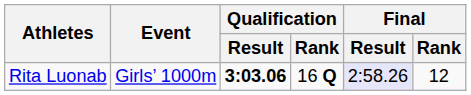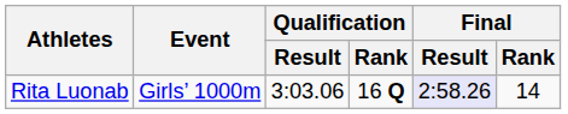 <table class="wikitable" border="1" style="font-size:90%">
 <tr>
 <th rowspan=2>Athletes</th>
 <th rowspan=2>Event</th>
 <th colspan=2>Qualification</th>
 <th colspan=2>Final</th>
 </tr>
 <tr>
 <th>Result</th>
 <th>Rank</th>
 <th>Result</th>
 <th>Rank</th>
 </tr>
 <tr>
 <td><a href='#'>Rita Luonab</a></td>
 <td><a href='#'>Girls’ 1000m</a></td>
-<td align=center><strong>3:03.06</strong></td>
+<td align=center>3:03.06</td>
 <td align=center>16 <strong>Q</strong></td>
 <td align=center style="background: lavender;">2:58.26</td>
-<td align=center>12</td>
+<td align=center>14</td>
 </tr>
 </table>
